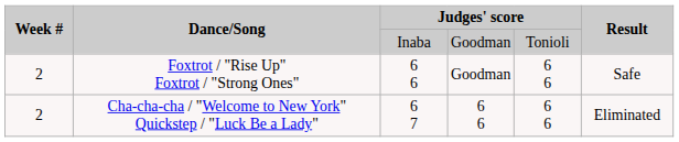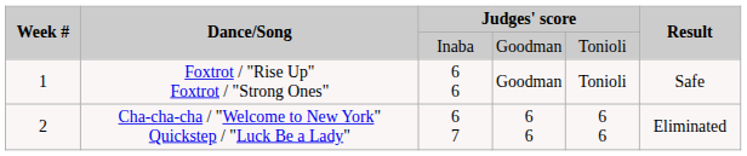 <table class="wikitable" style="float:left;">
 <tr style="text-align:Center; background:#ccc;">
 <td rowspan="2"><strong>Week #</strong></td>
 <td rowspan="2"><strong>Dance/Song</strong></td>
 <td colspan="3"><strong>Judges' score</strong></td>
 <td rowspan="2"><strong>Result</strong></td>
 </tr>
 <tr style="text-align:center; background:#ccc;">
 <td style="width:10%; ">Inaba</td>
 <td style="width:10%; ">Goodman</td>
 <td style="width:10%; ">Tonioli</td>
 </tr>
 <tr style="text-align:center; background:#faf6f6;">
-<td>2</td>
+<td>1</td>
 <td><a href='#'>Foxtrot</a> / "Rise Up"<br><a href='#'>Foxtrot</a> / "Strong Ones"</td>
 <td>6<br>6</td>
 <td style="width:10%; ">Goodman</td>
-<td>6<br>6</td>
+<td style="width:10%; ">Tonioli</td>
 <td>Safe</td>
 </tr>
 <tr style="text-align:center; background:#faf6f6;">
 <td>2</td>
 <td><a href='#'>Cha-cha-cha</a> / "<a href='#'>Welcome to New York</a>"<br><a href='#'>Quickstep</a> / "<a href='#'>Luck Be a Lady</a>"</td>
 <td>6<br>7</td>
 <td>6<br>6</td>
 <td>6<br>6</td>
 <td>Eliminated</td>
 </tr>
 </table>
